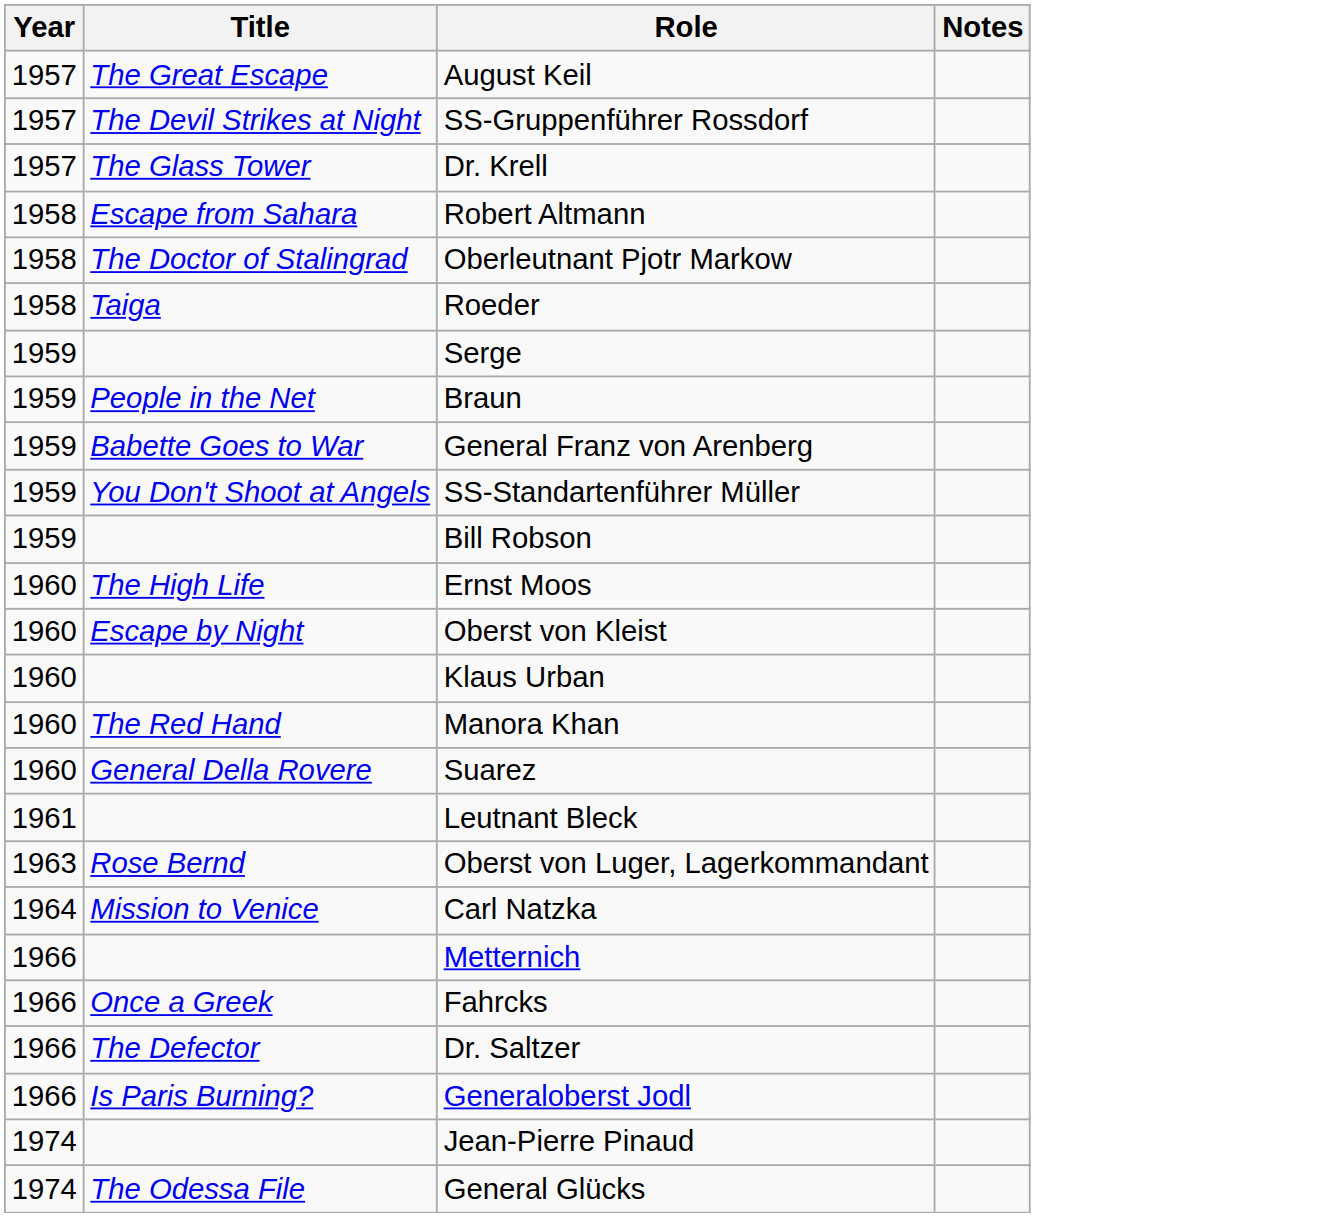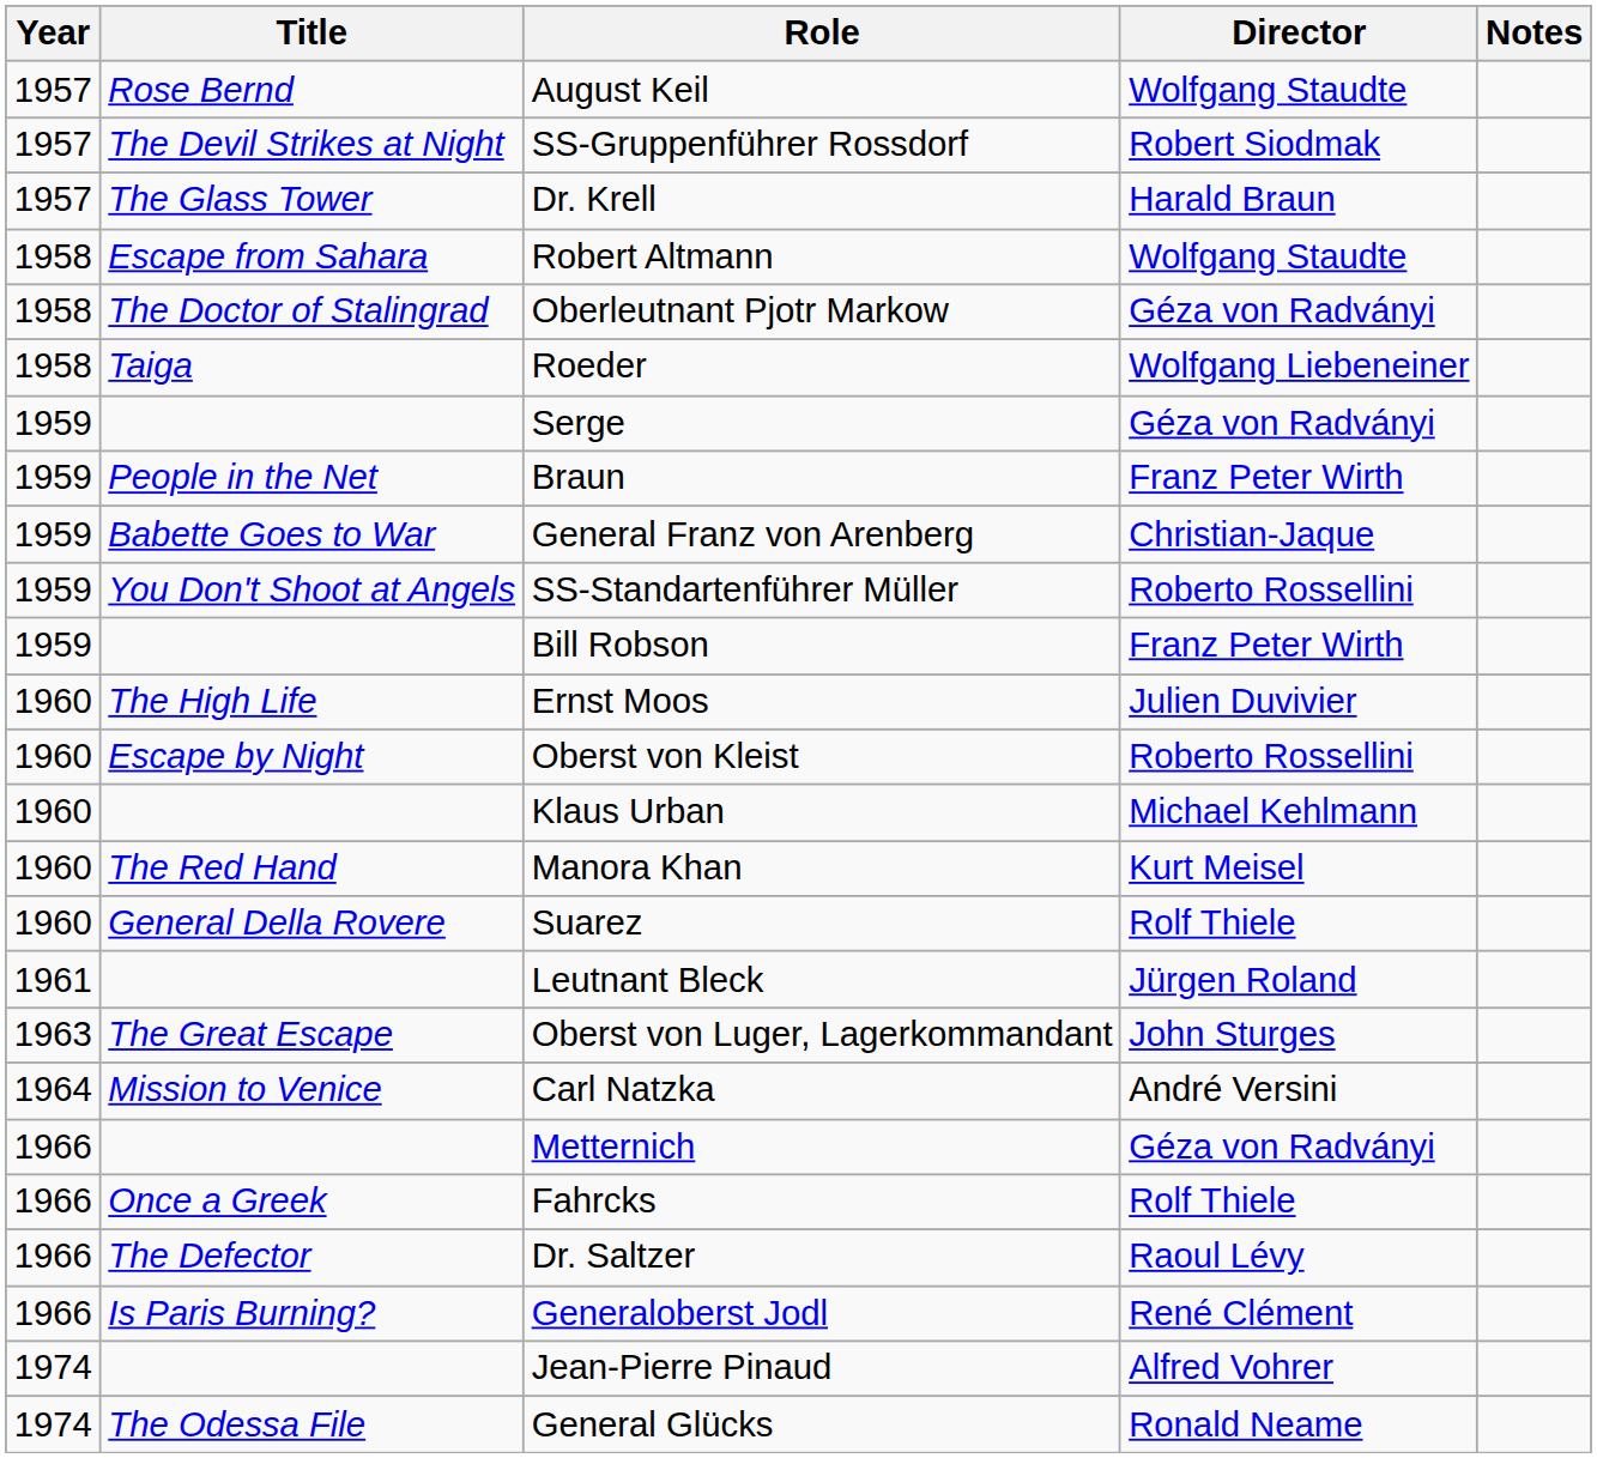 <table class="wikitable sortable">
 <tr>
 <th>Year</th>
 <th>Title</th>
 <th>Role</th>
+<th>Director</th>
 <th class = "unsortable">Notes</th>
 </tr>
 <tr>
 <td>1957</td>
-<td><em><a href='#'>The Great Escape</a></em></td>
+<td><em><a href='#'>Rose Bernd</a></em></td>
 <td>August Keil</td>
+<td><a href='#'>Wolfgang Staudte</a></td>
 <td></td>
 </tr>
 <tr>
 <td>1957</td>
 <td><em><a href='#'>The Devil Strikes at Night</a></em></td>
 <td>SS-Gruppenführer Rossdorf</td>
+<td><a href='#'>Robert Siodmak</a></td>
 <td></td>
 </tr>
 <tr>
 <td>1957</td>
 <td><em><a href='#'>The Glass Tower</a></em></td>
 <td>Dr. Krell</td>
+<td><a href='#'>Harald Braun</a></td>
 <td></td>
 </tr>
 <tr>
 <td>1958</td>
 <td><em><a href='#'>Escape from Sahara</a></em></td>
 <td>Robert Altmann</td>
+<td><a href='#'>Wolfgang Staudte</a></td>
 <td></td>
 </tr>
 <tr>
 <td>1958</td>
 <td><em><a href='#'>The Doctor of Stalingrad</a></em></td>
 <td>Oberleutnant Pjotr Markow</td>
+<td><a href='#'>Géza von Radványi</a></td>
 <td></td>
 </tr>
 <tr>
 <td>1958</td>
 <td><em><a href='#'>Taiga</a></em></td>
 <td>Roeder</td>
+<td><a href='#'>Wolfgang Liebeneiner</a></td>
 <td></td>
 </tr>
 <tr>
 <td>1959</td>
 <td><em></em></td>
 <td>Serge</td>
+<td><a href='#'>Géza von Radványi</a></td>
 <td></td>
 </tr>
 <tr>
 <td>1959</td>
 <td><em><a href='#'>People in the Net</a></em></td>
 <td>Braun</td>
+<td><a href='#'>Franz Peter Wirth</a></td>
 <td></td>
 </tr>
 <tr>
 <td>1959</td>
 <td><em><a href='#'>Babette Goes to War</a></em></td>
 <td>General Franz von Arenberg</td>
+<td><a href='#'>Christian-Jaque</a></td>
 <td></td>
 </tr>
 <tr>
 <td>1959</td>
 <td><em><a href='#'>You Don't Shoot at Angels</a></em></td>
 <td>SS-Standartenführer Müller</td>
+<td><a href='#'>Roberto Rossellini</a></td>
 <td></td>
 </tr>
 <tr>
 <td>1959</td>
 <td><em></em></td>
 <td>Bill Robson</td>
+<td><a href='#'>Franz Peter Wirth</a></td>
 <td></td>
 </tr>
 <tr>
 <td>1960</td>
 <td><em><a href='#'>The High Life</a></em></td>
 <td>Ernst Moos</td>
+<td><a href='#'>Julien Duvivier</a></td>
 <td></td>
 </tr>
 <tr>
 <td>1960</td>
 <td><em><a href='#'>Escape by Night</a></em></td>
 <td>Oberst von Kleist</td>
+<td><a href='#'>Roberto Rossellini</a></td>
 <td></td>
 </tr>
 <tr>
 <td>1960</td>
 <td><em></em></td>
 <td>Klaus Urban</td>
+<td><a href='#'>Michael Kehlmann</a></td>
 <td></td>
 </tr>
 <tr>
 <td>1960</td>
 <td><em><a href='#'>The Red Hand</a></em></td>
 <td>Manora Khan</td>
+<td><a href='#'>Kurt Meisel</a></td>
 <td></td>
 </tr>
 <tr>
 <td>1960</td>
 <td><em><a href='#'>General Della Rovere</a></em></td>
 <td>Suarez</td>
+<td><a href='#'>Rolf Thiele</a></td>
 <td></td>
 </tr>
 <tr>
 <td>1961</td>
 <td><em></em></td>
 <td>Leutnant Bleck</td>
+<td><a href='#'>Jürgen Roland</a></td>
 <td></td>
 </tr>
 <tr>
 <td>1963</td>
-<td><em><a href='#'>Rose Bernd</a></em></td>
+<td><em><a href='#'>The Great Escape</a></em></td>
 <td>Oberst von Luger, Lagerkommandant</td>
+<td><a href='#'>John Sturges</a></td>
 <td></td>
 </tr>
 <tr>
 <td>1964</td>
 <td><em><a href='#'>Mission to Venice</a></em></td>
 <td>Carl Natzka</td>
+<td>André Versini</td>
 <td></td>
 </tr>
 <tr>
 <td>1966</td>
 <td><em></em></td>
 <td><a href='#'>Metternich</a></td>
+<td><a href='#'>Géza von Radványi</a></td>
 <td></td>
 </tr>
 <tr>
 <td>1966</td>
 <td><em><a href='#'>Once a Greek</a></em></td>
 <td>Fahrcks</td>
+<td><a href='#'>Rolf Thiele</a></td>
 <td></td>
 </tr>
 <tr>
 <td>1966</td>
 <td><em><a href='#'>The Defector</a></em></td>
 <td>Dr. Saltzer</td>
+<td><a href='#'>Raoul Lévy</a></td>
 <td></td>
 </tr>
 <tr>
 <td>1966</td>
 <td><em><a href='#'>Is Paris Burning?</a></em></td>
 <td><a href='#'>Generaloberst Jodl</a></td>
+<td><a href='#'>René Clément</a></td>
 <td></td>
 </tr>
 <tr>
 <td>1974</td>
 <td><em></em></td>
 <td>Jean-Pierre Pinaud</td>
+<td><a href='#'>Alfred Vohrer</a></td>
 <td></td>
 </tr>
 <tr>
 <td>1974</td>
 <td><em><a href='#'>The Odessa File</a></em></td>
 <td>General Glücks</td>
+<td><a href='#'>Ronald Neame</a></td>
 <td></td>
 </tr>
 </table>
